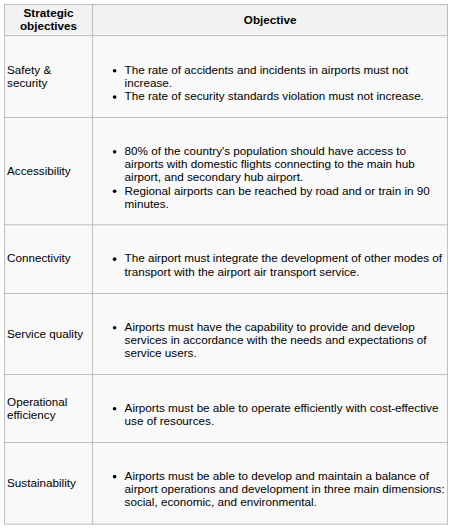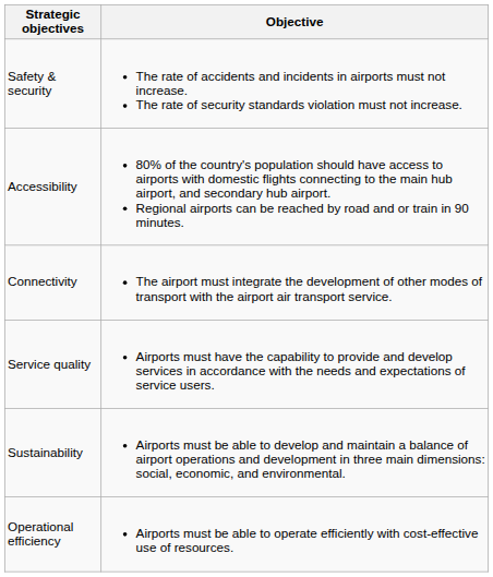 <table class="wikitable">
 <tr>
 <th>Strategic objectives</th>
 <th>Objective</th>
 </tr>
 <tr>
 <td>Safety & security</td>
 <td><br><ul><li>The rate of accidents and incidents in airports must not increase.</li><li>The rate of security standards violation must not increase.</li></ul></td>
 </tr>
 <tr>
 <td>Accessibility</td>
 <td><br><ul><li>80% of the country's population should have access to airports with domestic flights connecting to the main hub airport, and secondary hub airport.</li><li>Regional airports can be reached by road and or train in 90 minutes.</li></ul></td>
 </tr>
 <tr>
 <td>Connectivity</td>
 <td><br><ul><li>The airport must integrate the development of other modes of transport with the airport air transport service.</li></ul></td>
 </tr>
 <tr>
 <td>Service quality</td>
 <td><br><ul><li>Airports must have the capability to provide and develop services in accordance with the needs and expectations of service users.</li></ul></td>
 </tr>
 <tr>
+<td>Sustainability</td>
+<td><br><ul><li>Airports must be able to develop and maintain a balance of airport operations and development in three main dimensions: social, economic, and environmental.</li></ul></td>
+</tr>
+<tr>
 <td>Operational efficiency</td>
 <td><br><ul><li>Airports must be able to operate efficiently with cost-effective use of resources.</li></ul></td>
 </tr>
-<tr>
-<td>Sustainability</td>
-<td><br><ul><li>Airports must be able to develop and maintain a balance of airport operations and development in three main dimensions: social, economic, and environmental.</li></ul></td>
-</tr>
 </table>
